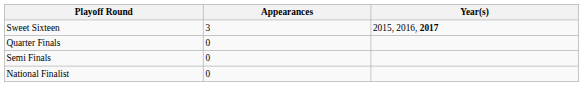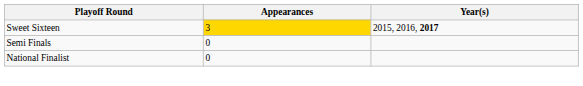 <table class="wikitable"  style="width:100%; font-size:90%;">
 <tr>
 <th>Playoff Round</th>
 <th>Appearances</th>
 <th>Year(s)</th>
 </tr>
 <tr>
 <td>Sweet Sixteen</td>
-<td>3</td>
+<td style="background: gold;">3</td>
 <td>2015, 2016, <strong>2017</strong></td>
-</tr>
-<tr>
-<td>Quarter Finals</td>
-<td>0</td>
-<td></td>
 </tr>
 <tr>
 <td>Semi Finals</td>
 <td>0</td>
 <td></td>
 </tr>
 <tr>
 <td>National Finalist</td>
 <td>0</td>
 <td></td>
 </tr>
 </table>
